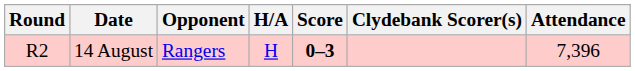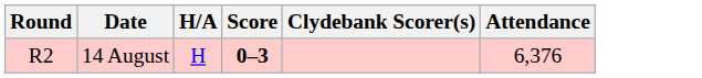 <table class="wikitable" style="text-align:center">
 <tr>
 <th>Round</th>
 <th>Date</th>
-<th>Opponent</th>
 <th>H/A</th>
 <th>Score</th>
 <th>Clydebank Scorer(s)</th>
 <th>Attendance</th>
 </tr>
 <tr bgcolor=#FFCCCC>
 <td>R2</td>
 <td align=left>14 August</td>
-<td align=left><a href='#'>Rangers</a></td>
 <td><a href='#'>H</a></td>
 <td><strong>0–3</strong></td>
 <td align=left></td>
-<td>7,396</td>
+<td>6,376</td>
 </tr>
 </table>
